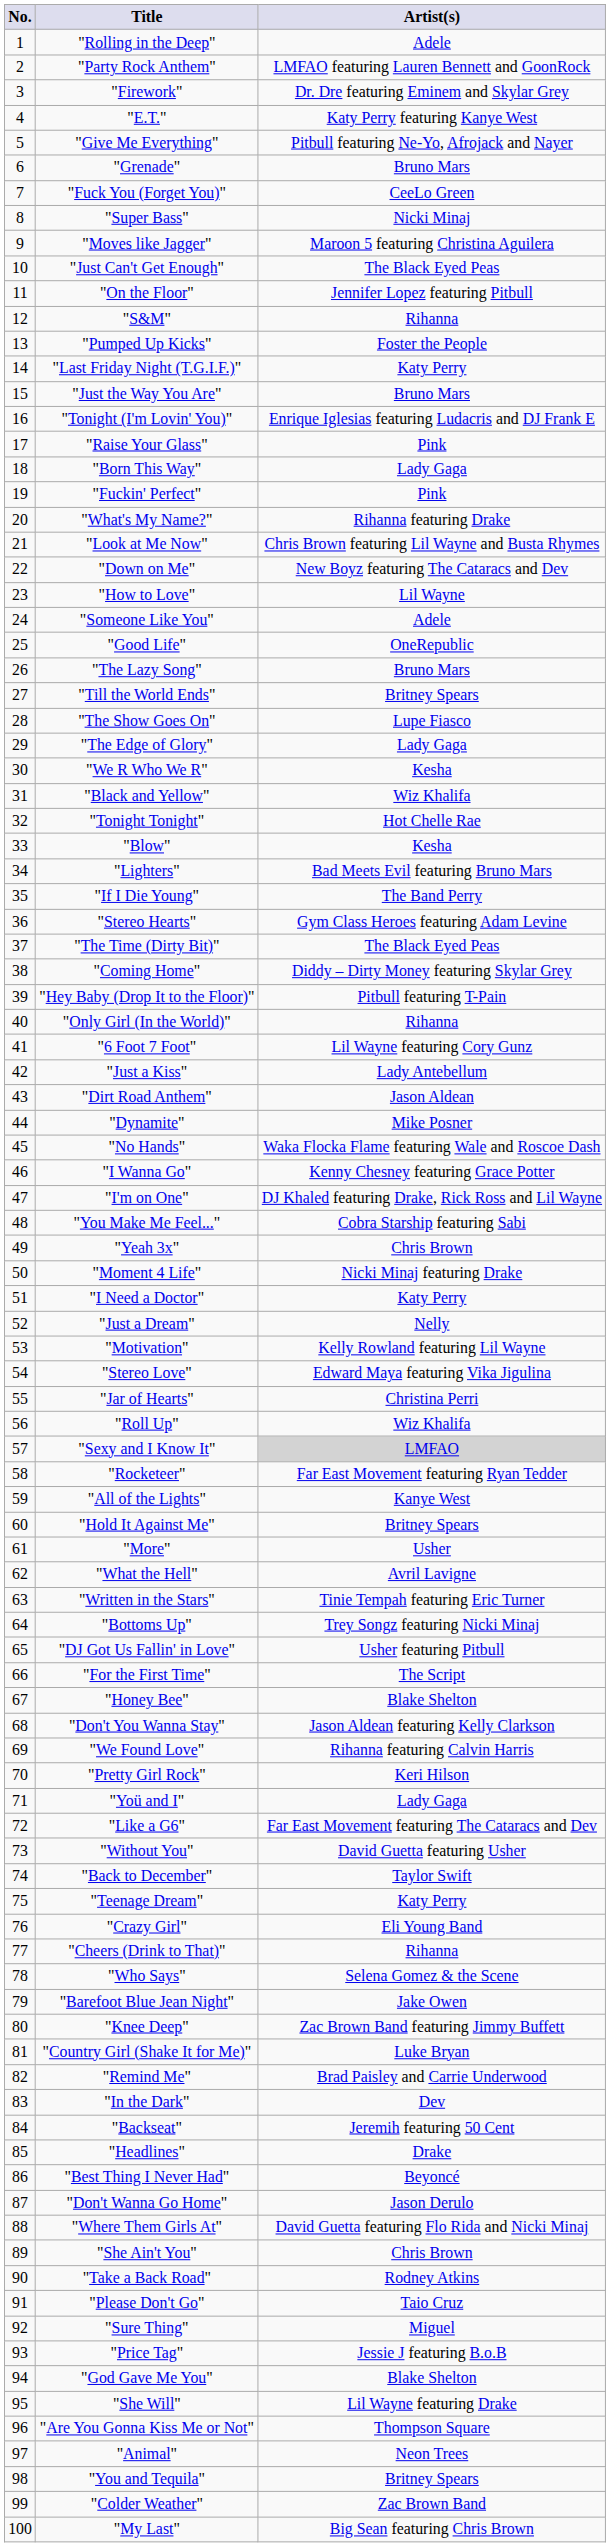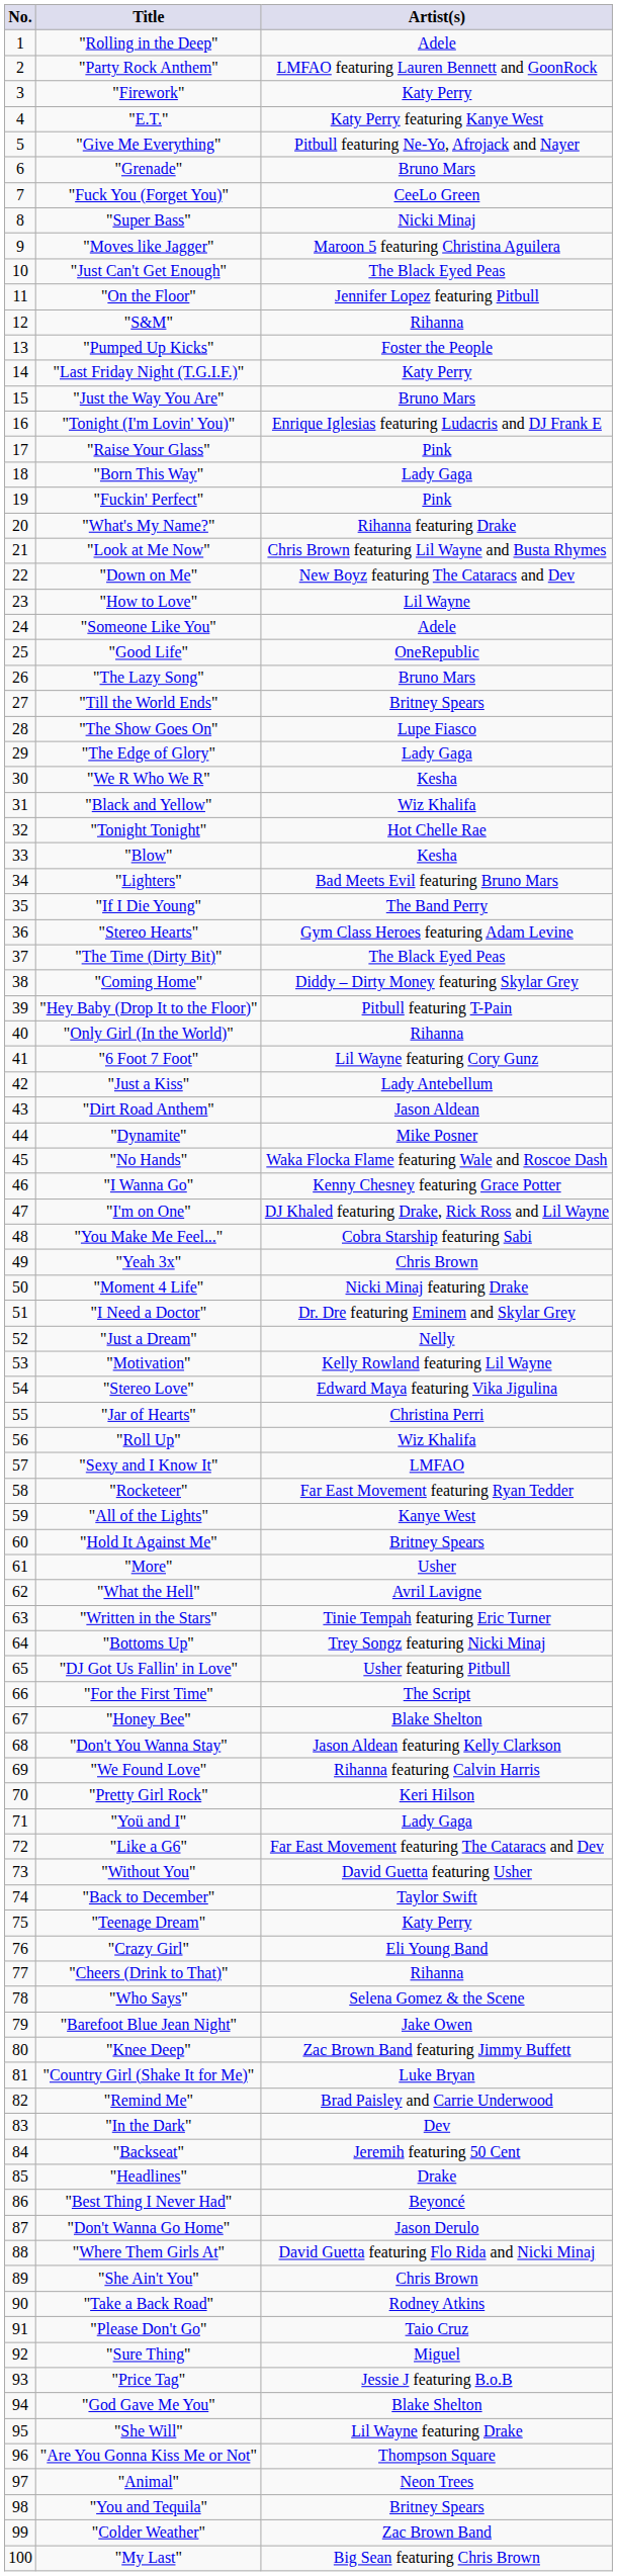 <table class="wikitable sortable" style="text-align: center">
 <tr>
 <th scope="col" style="background:#dde;">No.</th>
 <th scope="col" style="background:#dde;">Title</th>
 <th scope="col" style="background:#dde;">Artist(s)</th>
 </tr>
 <tr>
 <td>1</td>
 <td>"<a href='#'>Rolling in the Deep</a>"</td>
 <td><a href='#'>Adele</a></td>
 </tr>
 <tr>
 <td>2</td>
 <td>"<a href='#'>Party Rock Anthem</a>"</td>
 <td><a href='#'>LMFAO</a> featuring <a href='#'>Lauren Bennett</a> and <a href='#'>GoonRock</a></td>
 </tr>
 <tr>
 <td>3</td>
 <td>"<a href='#'>Firework</a>"</td>
-<td><a href='#'>Dr. Dre</a> featuring <a href='#'>Eminem</a> and <a href='#'>Skylar Grey</a></td>
+<td><a href='#'>Katy Perry</a></td>
 </tr>
 <tr>
 <td>4</td>
 <td>"<a href='#'>E.T.</a>"</td>
 <td><a href='#'>Katy Perry</a> featuring <a href='#'>Kanye West</a></td>
 </tr>
 <tr>
 <td>5</td>
 <td>"<a href='#'>Give Me Everything</a>"</td>
 <td><a href='#'>Pitbull</a> featuring <a href='#'>Ne-Yo</a>, <a href='#'>Afrojack</a> and <a href='#'>Nayer</a></td>
 </tr>
 <tr>
 <td>6</td>
 <td>"<a href='#'>Grenade</a>"</td>
 <td><a href='#'>Bruno Mars</a></td>
 </tr>
 <tr>
 <td>7</td>
 <td>"<a href='#'>Fuck You (Forget You)</a>"</td>
 <td><a href='#'>CeeLo Green</a></td>
 </tr>
 <tr>
 <td>8</td>
 <td>"<a href='#'>Super Bass</a>"</td>
 <td><a href='#'>Nicki Minaj</a></td>
 </tr>
 <tr>
 <td>9</td>
 <td>"<a href='#'>Moves like Jagger</a>"</td>
 <td><a href='#'>Maroon 5</a> featuring <a href='#'>Christina Aguilera</a></td>
 </tr>
 <tr>
 <td>10</td>
 <td>"<a href='#'>Just Can't Get Enough</a>"</td>
 <td><a href='#'>The Black Eyed Peas</a></td>
 </tr>
 <tr>
 <td>11</td>
 <td>"<a href='#'>On the Floor</a>"</td>
 <td><a href='#'>Jennifer Lopez</a> featuring <a href='#'>Pitbull</a></td>
 </tr>
 <tr>
 <td>12</td>
 <td>"<a href='#'>S&M</a>"</td>
 <td><a href='#'>Rihanna</a></td>
 </tr>
 <tr>
 <td>13</td>
 <td>"<a href='#'>Pumped Up Kicks</a>"</td>
 <td><a href='#'>Foster the People</a></td>
 </tr>
 <tr>
 <td>14</td>
 <td>"<a href='#'>Last Friday Night (T.G.I.F.)</a>"</td>
 <td><a href='#'>Katy Perry</a></td>
 </tr>
 <tr>
 <td>15</td>
 <td>"<a href='#'>Just the Way You Are</a>"</td>
 <td><a href='#'>Bruno Mars</a></td>
 </tr>
 <tr>
 <td>16</td>
 <td>"<a href='#'>Tonight (I'm Lovin' You)</a>"</td>
 <td><a href='#'>Enrique Iglesias</a> featuring <a href='#'>Ludacris</a> and <a href='#'>DJ Frank E</a></td>
 </tr>
 <tr>
 <td>17</td>
 <td>"<a href='#'>Raise Your Glass</a>"</td>
 <td><a href='#'>Pink</a></td>
 </tr>
 <tr>
 <td>18</td>
 <td>"<a href='#'>Born This Way</a>"</td>
 <td><a href='#'>Lady Gaga</a></td>
 </tr>
 <tr>
 <td>19</td>
 <td>"<a href='#'>Fuckin' Perfect</a>"</td>
 <td><a href='#'>Pink</a></td>
 </tr>
 <tr>
 <td>20</td>
 <td>"<a href='#'>What's My Name?</a>"</td>
 <td><a href='#'>Rihanna</a> featuring <a href='#'>Drake</a></td>
 </tr>
 <tr>
 <td>21</td>
 <td>"<a href='#'>Look at Me Now</a>"</td>
 <td><a href='#'>Chris Brown</a> featuring <a href='#'>Lil Wayne</a> and <a href='#'>Busta Rhymes</a></td>
 </tr>
 <tr>
 <td>22</td>
 <td>"<a href='#'>Down on Me</a>"</td>
 <td><a href='#'>New Boyz</a> featuring <a href='#'>The Cataracs</a> and <a href='#'>Dev</a></td>
 </tr>
 <tr>
 <td>23</td>
 <td>"<a href='#'>How to Love</a>"</td>
 <td><a href='#'>Lil Wayne</a></td>
 </tr>
 <tr>
 <td>24</td>
 <td>"<a href='#'>Someone Like You</a>"</td>
 <td><a href='#'>Adele</a></td>
 </tr>
 <tr>
 <td>25</td>
 <td>"<a href='#'>Good Life</a>"</td>
 <td><a href='#'>OneRepublic</a></td>
 </tr>
 <tr>
 <td>26</td>
 <td>"<a href='#'>The Lazy Song</a>"</td>
 <td><a href='#'>Bruno Mars</a></td>
 </tr>
 <tr>
 <td>27</td>
 <td>"<a href='#'>Till the World Ends</a>"</td>
 <td><a href='#'>Britney Spears</a></td>
 </tr>
 <tr>
 <td>28</td>
 <td>"<a href='#'>The Show Goes On</a>"</td>
 <td><a href='#'>Lupe Fiasco</a></td>
 </tr>
 <tr>
 <td>29</td>
 <td>"<a href='#'>The Edge of Glory</a>"</td>
 <td><a href='#'>Lady Gaga</a></td>
 </tr>
 <tr>
 <td>30</td>
 <td>"<a href='#'>We R Who We R</a>"</td>
 <td><a href='#'>Kesha</a></td>
 </tr>
 <tr>
 <td>31</td>
 <td>"<a href='#'>Black and Yellow</a>"</td>
 <td><a href='#'>Wiz Khalifa</a></td>
 </tr>
 <tr>
 <td>32</td>
 <td>"<a href='#'>Tonight Tonight</a>"</td>
 <td><a href='#'>Hot Chelle Rae</a></td>
 </tr>
 <tr>
 <td>33</td>
 <td>"<a href='#'>Blow</a>"</td>
 <td><a href='#'>Kesha</a></td>
 </tr>
 <tr>
 <td>34</td>
 <td>"<a href='#'>Lighters</a>"</td>
 <td><a href='#'>Bad Meets Evil</a> featuring <a href='#'>Bruno Mars</a></td>
 </tr>
 <tr>
 <td>35</td>
 <td>"<a href='#'>If I Die Young</a>"</td>
 <td><a href='#'>The Band Perry</a></td>
 </tr>
 <tr>
 <td>36</td>
 <td>"<a href='#'>Stereo Hearts</a>"</td>
 <td><a href='#'>Gym Class Heroes</a> featuring <a href='#'>Adam Levine</a></td>
 </tr>
 <tr>
 <td>37</td>
 <td>"<a href='#'>The Time (Dirty Bit)</a>"</td>
 <td><a href='#'>The Black Eyed Peas</a></td>
 </tr>
 <tr>
 <td>38</td>
 <td>"<a href='#'>Coming Home</a>"</td>
 <td><a href='#'>Diddy – Dirty Money</a> featuring <a href='#'>Skylar Grey</a></td>
 </tr>
 <tr>
 <td>39</td>
 <td>"<a href='#'>Hey Baby (Drop It to the Floor)</a>"</td>
 <td><a href='#'>Pitbull</a> featuring <a href='#'>T-Pain</a></td>
 </tr>
 <tr>
 <td>40</td>
 <td>"<a href='#'>Only Girl (In the World)</a>"</td>
 <td><a href='#'>Rihanna</a></td>
 </tr>
 <tr>
 <td>41</td>
 <td>"<a href='#'>6 Foot 7 Foot</a>"</td>
 <td><a href='#'>Lil Wayne</a> featuring <a href='#'>Cory Gunz</a></td>
 </tr>
 <tr>
 <td>42</td>
 <td>"<a href='#'>Just a Kiss</a>"</td>
 <td><a href='#'>Lady Antebellum</a></td>
 </tr>
 <tr>
 <td>43</td>
 <td>"<a href='#'>Dirt Road Anthem</a>"</td>
 <td><a href='#'>Jason Aldean</a></td>
 </tr>
 <tr>
 <td>44</td>
 <td>"<a href='#'>Dynamite</a>"</td>
 <td><a href='#'>Mike Posner</a></td>
 </tr>
 <tr>
 <td>45</td>
 <td>"<a href='#'>No Hands</a>"</td>
 <td><a href='#'>Waka Flocka Flame</a> featuring <a href='#'>Wale</a> and <a href='#'>Roscoe Dash</a></td>
 </tr>
 <tr>
 <td>46</td>
 <td>"<a href='#'>I Wanna Go</a>"</td>
 <td><a href='#'>Kenny Chesney</a> featuring <a href='#'>Grace Potter</a></td>
 </tr>
 <tr>
 <td>47</td>
 <td>"<a href='#'>I'm on One</a>"</td>
 <td><a href='#'>DJ Khaled</a> featuring <a href='#'>Drake</a>, <a href='#'>Rick Ross</a> and <a href='#'>Lil Wayne</a></td>
 </tr>
 <tr>
 <td>48</td>
 <td>"<a href='#'>You Make Me Feel...</a>"</td>
 <td><a href='#'>Cobra Starship</a> featuring <a href='#'>Sabi</a></td>
 </tr>
 <tr>
 <td>49</td>
 <td>"<a href='#'>Yeah 3x</a>"</td>
 <td><a href='#'>Chris Brown</a></td>
 </tr>
 <tr>
 <td>50</td>
 <td>"<a href='#'>Moment 4 Life</a>"</td>
 <td><a href='#'>Nicki Minaj</a> featuring <a href='#'>Drake</a></td>
 </tr>
 <tr>
 <td>51</td>
 <td>"<a href='#'>I Need a Doctor</a>"</td>
-<td><a href='#'>Katy Perry</a></td>
+<td><a href='#'>Dr. Dre</a> featuring <a href='#'>Eminem</a> and <a href='#'>Skylar Grey</a></td>
 </tr>
 <tr>
 <td>52</td>
 <td>"<a href='#'>Just a Dream</a>"</td>
 <td><a href='#'>Nelly</a></td>
 </tr>
 <tr>
 <td>53</td>
 <td>"<a href='#'>Motivation</a>"</td>
 <td><a href='#'>Kelly Rowland</a> featuring <a href='#'>Lil Wayne</a></td>
 </tr>
 <tr>
 <td>54</td>
 <td>"<a href='#'>Stereo Love</a>"</td>
 <td><a href='#'>Edward Maya</a> featuring <a href='#'>Vika Jigulina</a></td>
 </tr>
 <tr>
 <td>55</td>
 <td>"<a href='#'>Jar of Hearts</a>"</td>
 <td><a href='#'>Christina Perri</a></td>
 </tr>
 <tr>
 <td>56</td>
 <td>"<a href='#'>Roll Up</a>"</td>
 <td><a href='#'>Wiz Khalifa</a></td>
 </tr>
 <tr>
 <td>57</td>
 <td>"<a href='#'>Sexy and I Know It</a>"</td>
-<td style="background: lightgrey;"><a href='#'>LMFAO</a></td>
+<td><a href='#'>LMFAO</a></td>
 </tr>
 <tr>
 <td>58</td>
 <td>"<a href='#'>Rocketeer</a>"</td>
 <td><a href='#'>Far East Movement</a> featuring <a href='#'>Ryan Tedder</a></td>
 </tr>
 <tr>
 <td>59</td>
 <td>"<a href='#'>All of the Lights</a>"</td>
 <td><a href='#'>Kanye West</a></td>
 </tr>
 <tr>
 <td>60</td>
 <td>"<a href='#'>Hold It Against Me</a>"</td>
 <td><a href='#'>Britney Spears</a></td>
 </tr>
 <tr>
 <td>61</td>
 <td>"<a href='#'>More</a>"</td>
 <td><a href='#'>Usher</a></td>
 </tr>
 <tr>
 <td>62</td>
 <td>"<a href='#'>What the Hell</a>"</td>
 <td><a href='#'>Avril Lavigne</a></td>
 </tr>
 <tr>
 <td>63</td>
 <td>"<a href='#'>Written in the Stars</a>"</td>
 <td><a href='#'>Tinie Tempah</a> featuring <a href='#'>Eric Turner</a></td>
 </tr>
 <tr>
 <td>64</td>
 <td>"<a href='#'>Bottoms Up</a>"</td>
 <td><a href='#'>Trey Songz</a> featuring <a href='#'>Nicki Minaj</a></td>
 </tr>
 <tr>
 <td>65</td>
 <td>"<a href='#'>DJ Got Us Fallin' in Love</a>"</td>
 <td><a href='#'>Usher</a> featuring <a href='#'>Pitbull</a></td>
 </tr>
 <tr>
 <td>66</td>
 <td>"<a href='#'>For the First Time</a>"</td>
 <td><a href='#'>The Script</a></td>
 </tr>
 <tr>
 <td>67</td>
 <td>"<a href='#'>Honey Bee</a>"</td>
 <td><a href='#'>Blake Shelton</a></td>
 </tr>
 <tr>
 <td>68</td>
 <td>"<a href='#'>Don't You Wanna Stay</a>"</td>
 <td><a href='#'>Jason Aldean</a> featuring <a href='#'>Kelly Clarkson</a></td>
 </tr>
 <tr>
 <td>69</td>
 <td>"<a href='#'>We Found Love</a>"</td>
 <td><a href='#'>Rihanna</a> featuring <a href='#'>Calvin Harris</a></td>
 </tr>
 <tr>
 <td>70</td>
 <td>"<a href='#'>Pretty Girl Rock</a>"</td>
 <td><a href='#'>Keri Hilson</a></td>
 </tr>
 <tr>
 <td>71</td>
 <td>"<a href='#'>Yoü and I</a>"</td>
 <td><a href='#'>Lady Gaga</a></td>
 </tr>
 <tr>
 <td>72</td>
 <td>"<a href='#'>Like a G6</a>"</td>
 <td><a href='#'>Far East Movement</a> featuring <a href='#'>The Cataracs</a> and <a href='#'>Dev</a></td>
 </tr>
 <tr>
 <td>73</td>
 <td>"<a href='#'>Without You</a>"</td>
 <td><a href='#'>David Guetta</a> featuring <a href='#'>Usher</a></td>
 </tr>
 <tr>
 <td>74</td>
 <td>"<a href='#'>Back to December</a>"</td>
 <td><a href='#'>Taylor Swift</a></td>
 </tr>
 <tr>
 <td>75</td>
 <td>"<a href='#'>Teenage Dream</a>"</td>
 <td><a href='#'>Katy Perry</a></td>
 </tr>
 <tr>
 <td>76</td>
 <td>"<a href='#'>Crazy Girl</a>"</td>
 <td><a href='#'>Eli Young Band</a></td>
 </tr>
 <tr>
 <td>77</td>
 <td>"<a href='#'>Cheers (Drink to That)</a>"</td>
 <td><a href='#'>Rihanna</a></td>
 </tr>
 <tr>
 <td>78</td>
 <td>"<a href='#'>Who Says</a>"</td>
 <td><a href='#'>Selena Gomez & the Scene</a></td>
 </tr>
 <tr>
 <td>79</td>
 <td>"<a href='#'>Barefoot Blue Jean Night</a>"</td>
 <td><a href='#'>Jake Owen</a></td>
 </tr>
 <tr>
 <td>80</td>
 <td>"<a href='#'>Knee Deep</a>"</td>
 <td><a href='#'>Zac Brown Band</a> featuring <a href='#'>Jimmy Buffett</a></td>
 </tr>
 <tr>
 <td>81</td>
 <td>"<a href='#'>Country Girl (Shake It for Me)</a>"</td>
 <td><a href='#'>Luke Bryan</a></td>
 </tr>
 <tr>
 <td>82</td>
 <td>"<a href='#'>Remind Me</a>"</td>
 <td><a href='#'>Brad Paisley</a> and <a href='#'>Carrie Underwood</a></td>
 </tr>
 <tr>
 <td>83</td>
 <td>"<a href='#'>In the Dark</a>"</td>
 <td><a href='#'>Dev</a></td>
 </tr>
 <tr>
 <td>84</td>
 <td>"<a href='#'>Backseat</a>"</td>
 <td><a href='#'>Jeremih</a> featuring <a href='#'>50 Cent</a></td>
 </tr>
 <tr>
 <td>85</td>
 <td>"<a href='#'>Headlines</a>"</td>
 <td><a href='#'>Drake</a></td>
 </tr>
 <tr>
 <td>86</td>
 <td>"<a href='#'>Best Thing I Never Had</a>"</td>
 <td><a href='#'>Beyoncé</a></td>
 </tr>
 <tr>
 <td>87</td>
 <td>"<a href='#'>Don't Wanna Go Home</a>"</td>
 <td><a href='#'>Jason Derulo</a></td>
 </tr>
 <tr>
 <td>88</td>
 <td>"<a href='#'>Where Them Girls At</a>"</td>
 <td><a href='#'>David Guetta</a> featuring <a href='#'>Flo Rida</a> and <a href='#'>Nicki Minaj</a></td>
 </tr>
 <tr>
 <td>89</td>
 <td>"<a href='#'>She Ain't You</a>"</td>
 <td><a href='#'>Chris Brown</a></td>
 </tr>
 <tr>
 <td>90</td>
 <td>"<a href='#'>Take a Back Road</a>"</td>
 <td><a href='#'>Rodney Atkins</a></td>
 </tr>
 <tr>
 <td>91</td>
 <td>"<a href='#'>Please Don't Go</a>"</td>
 <td><a href='#'>Taio Cruz</a></td>
 </tr>
 <tr>
 <td>92</td>
 <td>"<a href='#'>Sure Thing</a>"</td>
 <td><a href='#'>Miguel</a></td>
 </tr>
 <tr>
 <td>93</td>
 <td>"<a href='#'>Price Tag</a>"</td>
 <td><a href='#'>Jessie J</a> featuring <a href='#'>B.o.B</a></td>
 </tr>
 <tr>
 <td>94</td>
 <td>"<a href='#'>God Gave Me You</a>"</td>
 <td><a href='#'>Blake Shelton</a></td>
 </tr>
 <tr>
 <td>95</td>
 <td>"<a href='#'>She Will</a>"</td>
 <td><a href='#'>Lil Wayne</a> featuring <a href='#'>Drake</a></td>
 </tr>
 <tr>
 <td>96</td>
 <td>"<a href='#'>Are You Gonna Kiss Me or Not</a>"</td>
 <td><a href='#'>Thompson Square</a></td>
 </tr>
 <tr>
 <td>97</td>
 <td>"<a href='#'>Animal</a>"</td>
 <td><a href='#'>Neon Trees</a></td>
 </tr>
 <tr>
 <td>98</td>
 <td>"<a href='#'>You and Tequila</a>"</td>
 <td><a href='#'>Britney Spears</a></td>
 </tr>
 <tr>
 <td>99</td>
 <td>"<a href='#'>Colder Weather</a>"</td>
 <td><a href='#'>Zac Brown Band</a></td>
 </tr>
 <tr>
 <td>100</td>
 <td>"<a href='#'>My Last</a>"</td>
 <td><a href='#'>Big Sean</a> featuring <a href='#'>Chris Brown</a></td>
 </tr>
 </table>
